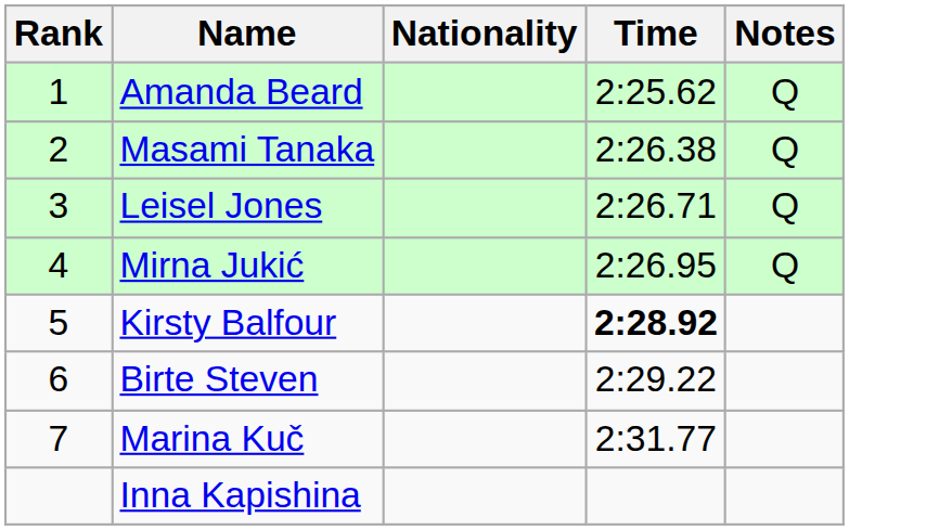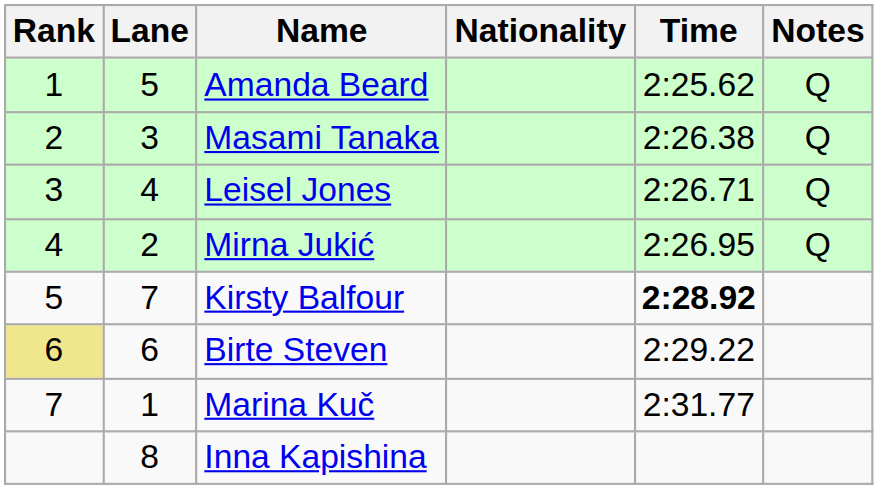 <table class="wikitable sortable" style="text-align:center">
 <tr>
 <th>Rank</th>
+<th>Lane</th>
 <th>Name</th>
 <th>Nationality</th>
 <th>Time</th>
 <th>Notes</th>
 </tr>
 <tr bgcolor=#ccffcc>
 <td>1</td>
+<td>5</td>
 <td align=left><a href='#'>Amanda Beard</a></td>
 <td align=left></td>
 <td>2:25.62</td>
 <td>Q</td>
 </tr>
 <tr bgcolor=#ccffcc>
 <td>2</td>
+<td>3</td>
 <td align=left><a href='#'>Masami Tanaka</a></td>
 <td align=left></td>
 <td>2:26.38</td>
 <td>Q</td>
 </tr>
 <tr bgcolor=#ccffcc>
 <td>3</td>
+<td>4</td>
 <td align=left><a href='#'>Leisel Jones</a></td>
 <td align=left></td>
 <td>2:26.71</td>
 <td>Q</td>
 </tr>
 <tr bgcolor=#ccffcc>
 <td>4</td>
+<td>2</td>
 <td align=left><a href='#'>Mirna Jukić</a></td>
 <td align=left></td>
 <td>2:26.95</td>
 <td>Q</td>
 </tr>
 <tr>
 <td>5</td>
+<td>7</td>
 <td align=left><a href='#'>Kirsty Balfour</a></td>
 <td align=left></td>
 <td><strong>2:28.92</strong></td>
 <td></td>
 </tr>
 <tr>
+<td style="background: khaki;">6</td>
 <td>6</td>
 <td align=left><a href='#'>Birte Steven</a></td>
 <td align=left></td>
 <td>2:29.22</td>
 <td></td>
 </tr>
 <tr>
 <td>7</td>
+<td>1</td>
 <td align=left><a href='#'>Marina Kuč</a></td>
 <td align=left></td>
 <td>2:31.77</td>
 <td></td>
 </tr>
 <tr>
 <td></td>
+<td>8</td>
 <td align=left><a href='#'>Inna Kapishina</a></td>
 <td align=left></td>
 <td></td>
 <td></td>
 </tr>
 </table>
